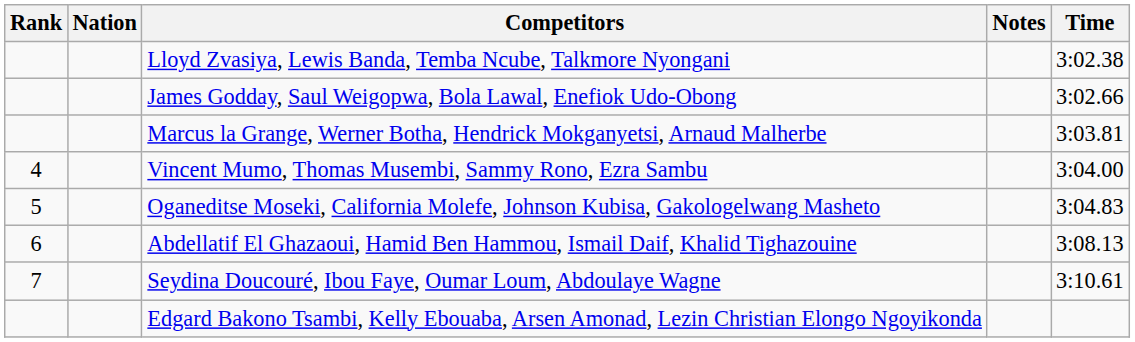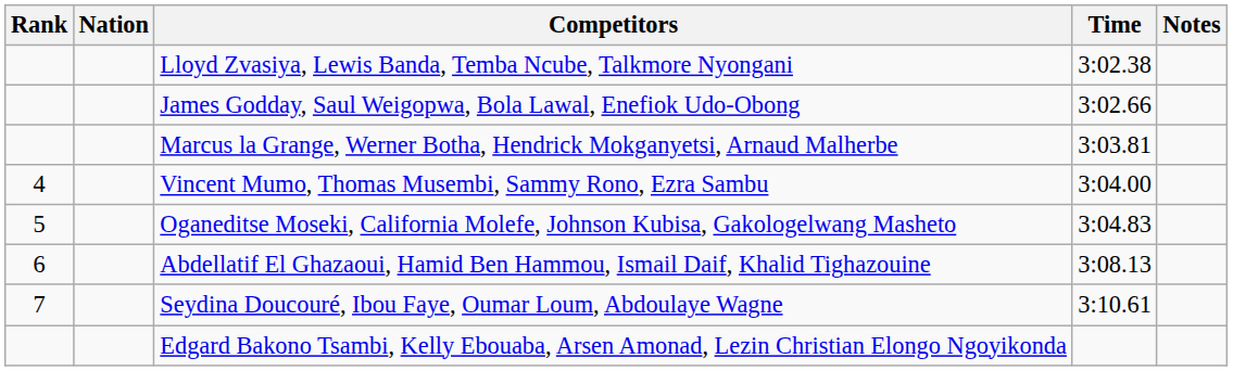 <table class="wikitable sortable" style="text-align:center; font-size:95%">
 <tr>
 <th>Rank</th>
 <th>Nation</th>
 <th>Competitors</th>
+<th>Time</th>
 <th>Notes</th>
-<th>Time</th>
 </tr>
 <tr>
 <td></td>
 <td align=left></td>
 <td align=left><a href='#'>Lloyd Zvasiya</a>, <a href='#'>Lewis Banda</a>, <a href='#'>Temba Ncube</a>, <a href='#'>Talkmore Nyongani</a></td>
+<td>3:02.38</td>
 <td></td>
-<td>3:02.38</td>
 </tr>
 <tr>
 <td></td>
 <td align=left></td>
 <td align=left><a href='#'>James Godday</a>, <a href='#'>Saul Weigopwa</a>, <a href='#'>Bola Lawal</a>, <a href='#'>Enefiok Udo-Obong</a></td>
+<td>3:02.66</td>
 <td></td>
-<td>3:02.66</td>
 </tr>
 <tr>
 <td></td>
 <td align=left></td>
 <td align=left><a href='#'>Marcus la Grange</a>, <a href='#'>Werner Botha</a>, <a href='#'>Hendrick Mokganyetsi</a>, <a href='#'>Arnaud Malherbe</a></td>
+<td>3:03.81</td>
 <td></td>
-<td>3:03.81</td>
 </tr>
 <tr>
 <td>4</td>
 <td align=left></td>
 <td align=left><a href='#'>Vincent Mumo</a>, <a href='#'>Thomas Musembi</a>, <a href='#'>Sammy Rono</a>, <a href='#'>Ezra Sambu</a></td>
+<td>3:04.00</td>
 <td></td>
-<td>3:04.00</td>
 </tr>
 <tr>
 <td>5</td>
 <td align=left></td>
 <td align=left><a href='#'>Oganeditse Moseki</a>, <a href='#'>California Molefe</a>, <a href='#'>Johnson Kubisa</a>, <a href='#'>Gakologelwang Masheto</a></td>
+<td>3:04.83</td>
 <td></td>
-<td>3:04.83</td>
 </tr>
 <tr>
 <td>6</td>
 <td align=left></td>
 <td align=left><a href='#'>Abdellatif El Ghazaoui</a>, <a href='#'>Hamid Ben Hammou</a>, <a href='#'>Ismail Daif</a>, <a href='#'>Khalid Tighazouine</a></td>
+<td>3:08.13</td>
 <td></td>
-<td>3:08.13</td>
 </tr>
 <tr>
 <td>7</td>
 <td align=left></td>
 <td align=left><a href='#'>Seydina Doucouré</a>, <a href='#'>Ibou Faye</a>, <a href='#'>Oumar Loum</a>, <a href='#'>Abdoulaye Wagne</a></td>
+<td>3:10.61</td>
 <td></td>
-<td>3:10.61</td>
 </tr>
 <tr>
 <td></td>
 <td align=left></td>
 <td align=left><a href='#'>Edgard Bakono Tsambi</a>, <a href='#'>Kelly Ebouaba</a>, <a href='#'>Arsen Amonad</a>, <a href='#'>Lezin Christian Elongo Ngoyikonda</a></td>
 <td></td>
 <td></td>
 </tr>
 </table>
